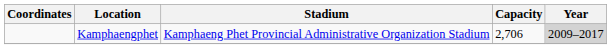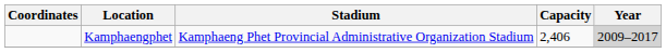 <table class="wikitable sortable">
 <tr>
 <th>Coordinates</th>
 <th>Location</th>
 <th>Stadium</th>
 <th>Capacity</th>
 <th>Year</th>
 </tr>
 <tr>
 <td></td>
 <td><a href='#'>Kamphaengphet</a></td>
 <td><a href='#'>Kamphaeng Phet Provincial Administrative Organization Stadium</a></td>
-<td>2,706</td>
+<td>2,406</td>
 <td style="background: lightgrey;">2009–2017</td>
 </tr>
 <tr>
 </tr>
 </table>
